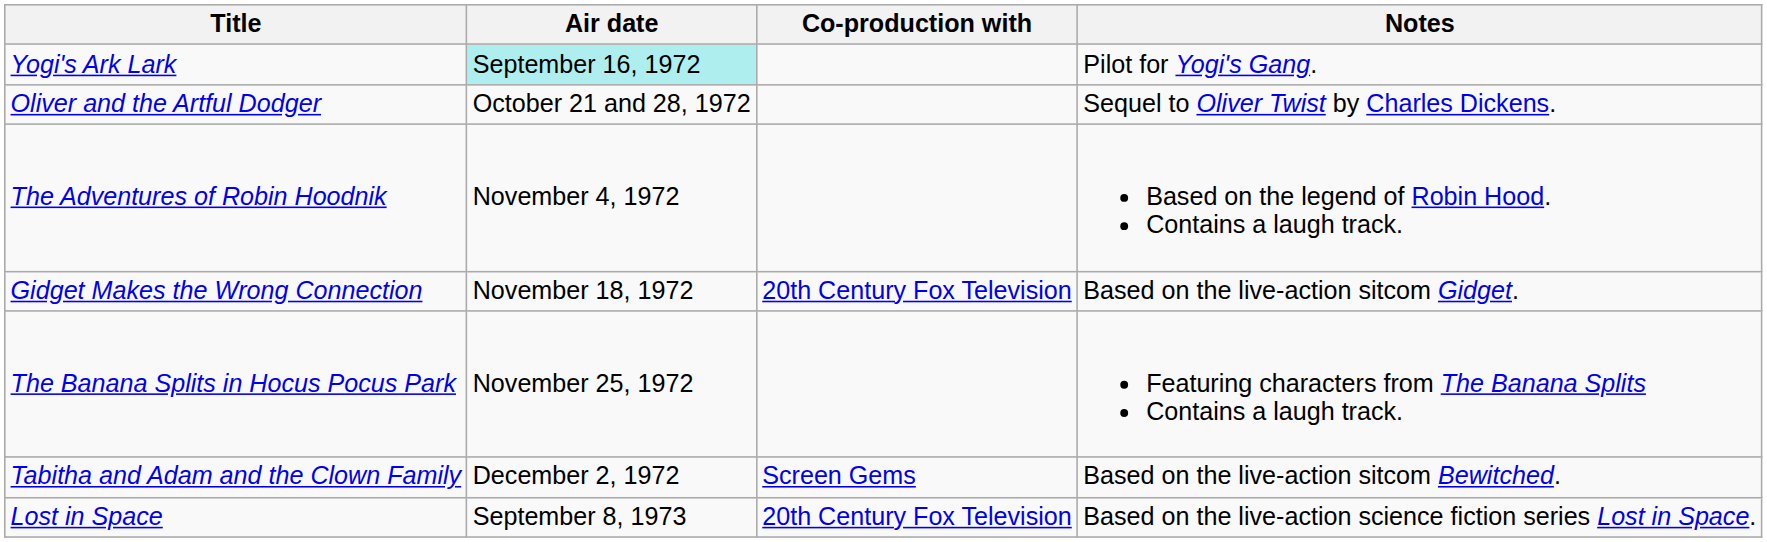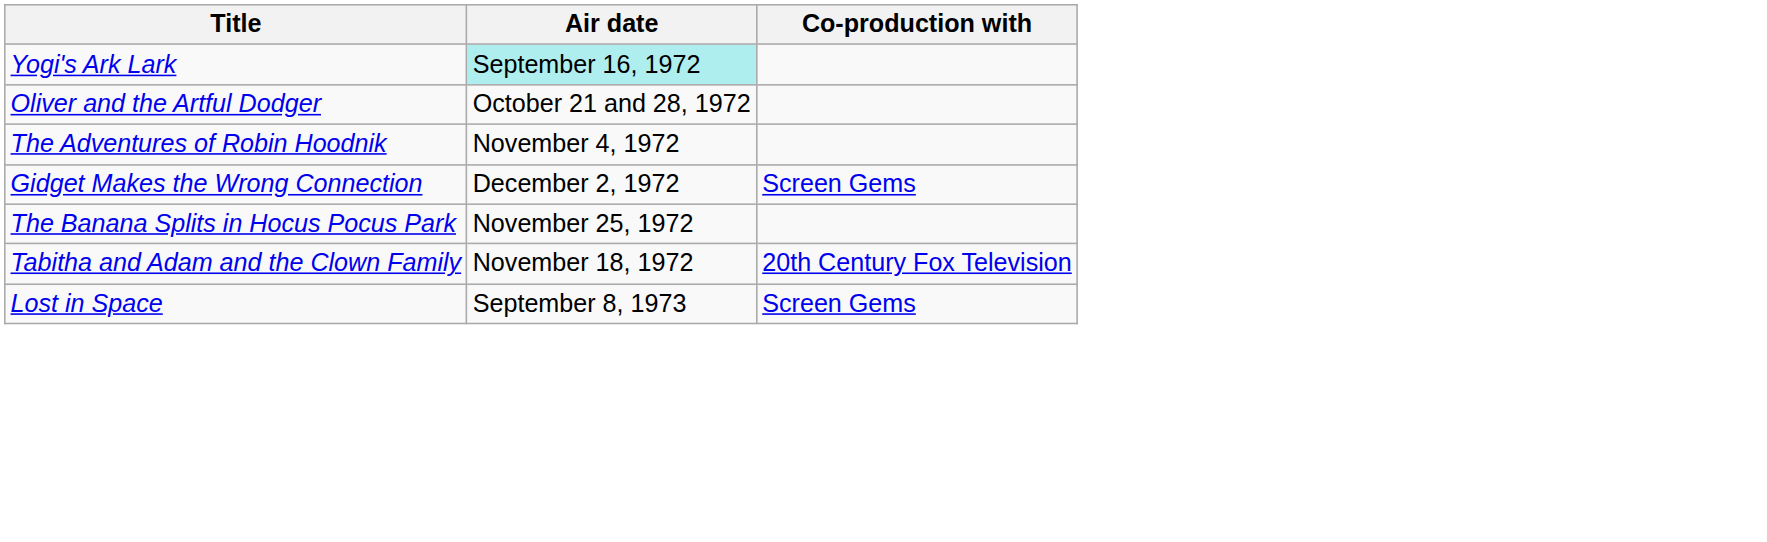 <table class="wikitable sortable" style="clear:both">
 <tr>
 <th>Title</th>
 <th>Air date</th>
 <th>Co-production with</th>
-<th>Notes</th>
 </tr>
 <tr>
 <td><em><a href='#'>Yogi's Ark Lark</a></em></td>
 <td style="background: paleturquoise;">September 16, 1972</td>
 <td></td>
-<td>Pilot for <em><a href='#'>Yogi's Gang</a></em>.</td>
 </tr>
 <tr>
 <td><em><a href='#'>Oliver and the Artful Dodger</a></em></td>
 <td>October 21 and 28, 1972</td>
 <td></td>
-<td>Sequel to <em><a href='#'>Oliver Twist</a></em> by <a href='#'>Charles Dickens</a>.</td>
 </tr>
 <tr>
 <td><em><a href='#'>The Adventures of Robin Hoodnik</a></em></td>
 <td>November 4, 1972</td>
 <td></td>
-<td><br><ul><li>Based on the legend of <a href='#'>Robin Hood</a>.</li><li>Contains a laugh track.</li></ul></td>
 </tr>
 <tr>
 <td><em><a href='#'>Gidget Makes the Wrong Connection</a></em></td>
-<td>November 18, 1972</td>
-<td><a href='#'>20th Century Fox Television</a></td>
-<td>Based on the live-action sitcom <em><a href='#'>Gidget</a></em>.</td>
+<td>December 2, 1972</td>
+<td><a href='#'>Screen Gems</a></td>
 </tr>
 <tr>
 <td><em><a href='#'>The Banana Splits in Hocus Pocus Park</a></em></td>
 <td>November 25, 1972</td>
 <td></td>
-<td><br><ul><li>Featuring characters from <em><a href='#'>The Banana Splits</a></em></li><li>Contains a laugh track.</li></ul></td>
 </tr>
 <tr>
 <td><em><a href='#'>Tabitha and Adam and the Clown Family</a></em></td>
-<td>December 2, 1972</td>
-<td><a href='#'>Screen Gems</a></td>
-<td>Based on the live-action sitcom <em><a href='#'>Bewitched</a></em>.</td>
+<td>November 18, 1972</td>
+<td><a href='#'>20th Century Fox Television</a></td>
 </tr>
 <tr>
 <td><em><a href='#'>Lost in Space</a></em></td>
 <td>September 8, 1973</td>
-<td><a href='#'>20th Century Fox Television</a></td>
-<td>Based on the live-action science fiction series <em><a href='#'>Lost in Space</a></em>.</td>
+<td><a href='#'>Screen Gems</a></td>
 </tr>
 </table>
